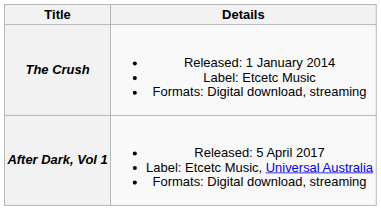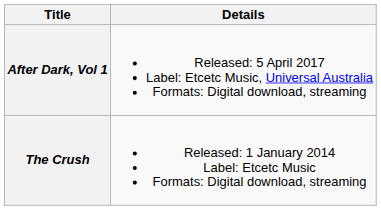 <table class="wikitable plainrowheaders" style="text-align:center;">
 <tr>
 <th>Title</th>
 <th>Details</th>
 </tr>
 <tr>
+<th scope="row"><em>After Dark, Vol 1</em></th>
+<td><br><ul><li>Released: 5 April 2017</li><li>Label: Etcetc Music, <a href='#'>Universal Australia</a></li><li>Formats: Digital download, streaming</li></ul></td>
+</tr>
+<tr>
 <th scope="row"><em>The Crush</em></th>
 <td><br><ul><li>Released: 1 January 2014</li><li>Label: Etcetc Music</li><li>Formats: Digital download, streaming</li></ul></td>
 </tr>
-<tr>
-<th scope="row"><em>After Dark, Vol 1</em></th>
-<td><br><ul><li>Released: 5 April 2017</li><li>Label: Etcetc Music, <a href='#'>Universal Australia</a></li><li>Formats: Digital download, streaming</li></ul></td>
-</tr>
 </table>
